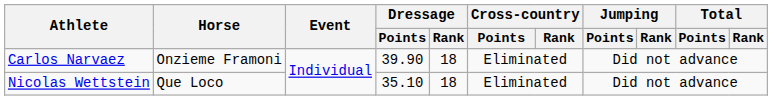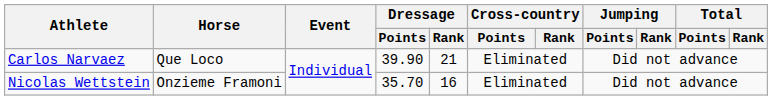 <table class=wikitable style=font-size:90%;text-align:center>
 <tr>
 <th rowspan=2>Athlete</th>
 <th rowspan=2>Horse</th>
 <th rowspan=2>Event</th>
 <th colspan=2>Dressage</th>
 <th colspan=2>Cross-country</th>
 <th colspan=2>Jumping</th>
 <th colspan=2>Total</th>
 </tr>
 <tr style=font-size:95%>
 <th>Points</th>
 <th>Rank</th>
 <th>Points</th>
 <th>Rank</th>
 <th>Points</th>
 <th>Rank</th>
 <th>Points</th>
 <th>Rank</th>
 </tr>
 <tr>
 <td align=left><a href='#'>Carlos Narvaez</a></td>
-<td align=left>Onzieme Framoni</td>
+<td align=left>Que Loco</td>
 <td align=left rowspan=2><a href='#'>Individual</a></td>
 <td>39.90</td>
-<td>18</td>
+<td>21</td>
 <td colspan=2>Eliminated</td>
 <td colspan=4>Did not advance</td>
 </tr>
 <tr>
 <td align=left><a href='#'>Nicolas Wettstein</a></td>
-<td align=left>Que Loco</td>
-<td>35.10</td>
-<td>18</td>
+<td align=left>Onzieme Framoni</td>
+<td>35.70</td>
+<td>16</td>
 <td colspan=2>Eliminated</td>
 <td colspan=4>Did not advance</td>
 </tr>
 </table>
